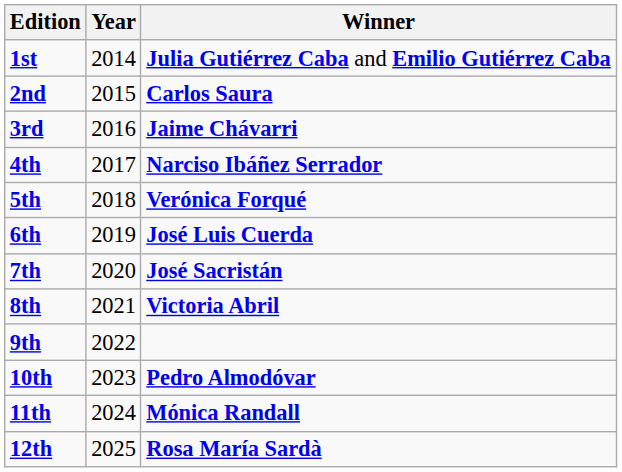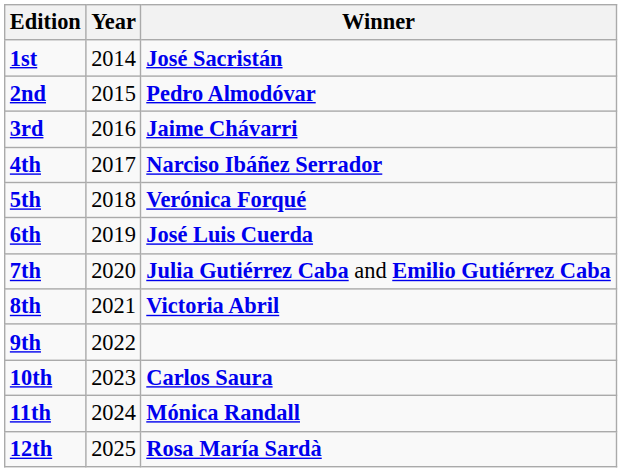 <table class="wikitable">
 <tr>
 <th>Edition</th>
 <th>Year</th>
 <th>Winner</th>
 </tr>
 <tr>
 <td><strong><a href='#'>1st</a></strong></td>
 <td>2014</td>
-<td><strong><a href='#'>Julia Gutiérrez Caba</a></strong> and <strong><a href='#'>Emilio Gutiérrez Caba</a></strong></td>
+<td><strong><a href='#'>José Sacristán</a></strong></td>
 </tr>
 <tr>
 <td><strong><a href='#'>2nd</a></strong></td>
 <td>2015</td>
-<td><strong><a href='#'>Carlos Saura</a></strong></td>
+<td><strong><a href='#'>Pedro Almodóvar</a></strong></td>
 </tr>
 <tr>
 <td><strong><a href='#'>3rd</a></strong></td>
 <td>2016</td>
 <td><strong><a href='#'>Jaime Chávarri</a></strong></td>
 </tr>
 <tr>
 <td><strong><a href='#'>4th</a></strong></td>
 <td>2017</td>
 <td><strong><a href='#'>Narciso Ibáñez Serrador</a></strong></td>
 </tr>
 <tr>
 <td><strong><a href='#'>5th</a></strong></td>
 <td>2018</td>
 <td><strong><a href='#'>Verónica Forqué</a></strong></td>
 </tr>
 <tr>
 <td><strong><a href='#'>6th</a></strong></td>
 <td>2019</td>
 <td><strong><a href='#'>José Luis Cuerda</a></strong></td>
 </tr>
 <tr>
 <td><strong><a href='#'>7th</a></strong></td>
 <td>2020</td>
-<td><strong><a href='#'>José Sacristán</a></strong></td>
+<td><strong><a href='#'>Julia Gutiérrez Caba</a></strong> and <strong><a href='#'>Emilio Gutiérrez Caba</a></strong></td>
 </tr>
 <tr>
 <td><strong><a href='#'>8th</a></strong></td>
 <td>2021</td>
 <td><strong><a href='#'>Victoria Abril</a></strong></td>
 </tr>
 <tr>
 <td><strong><a href='#'>9th</a></strong></td>
 <td>2022</td>
 <td><strong></strong></td>
 </tr>
 <tr>
 <td><strong><a href='#'>10th</a></strong></td>
 <td>2023</td>
-<td><strong><a href='#'>Pedro Almodóvar</a></strong></td>
+<td><strong><a href='#'>Carlos Saura</a></strong></td>
 </tr>
 <tr>
 <td><strong><a href='#'>11th</a></strong></td>
 <td>2024</td>
 <td><strong><a href='#'>Mónica Randall</a></strong></td>
 </tr>
 <tr>
 <td><strong><a href='#'>12th</a></strong></td>
 <td>2025</td>
 <td><strong><a href='#'>Rosa María Sardà</a></strong></td>
 </tr>
 </table>
